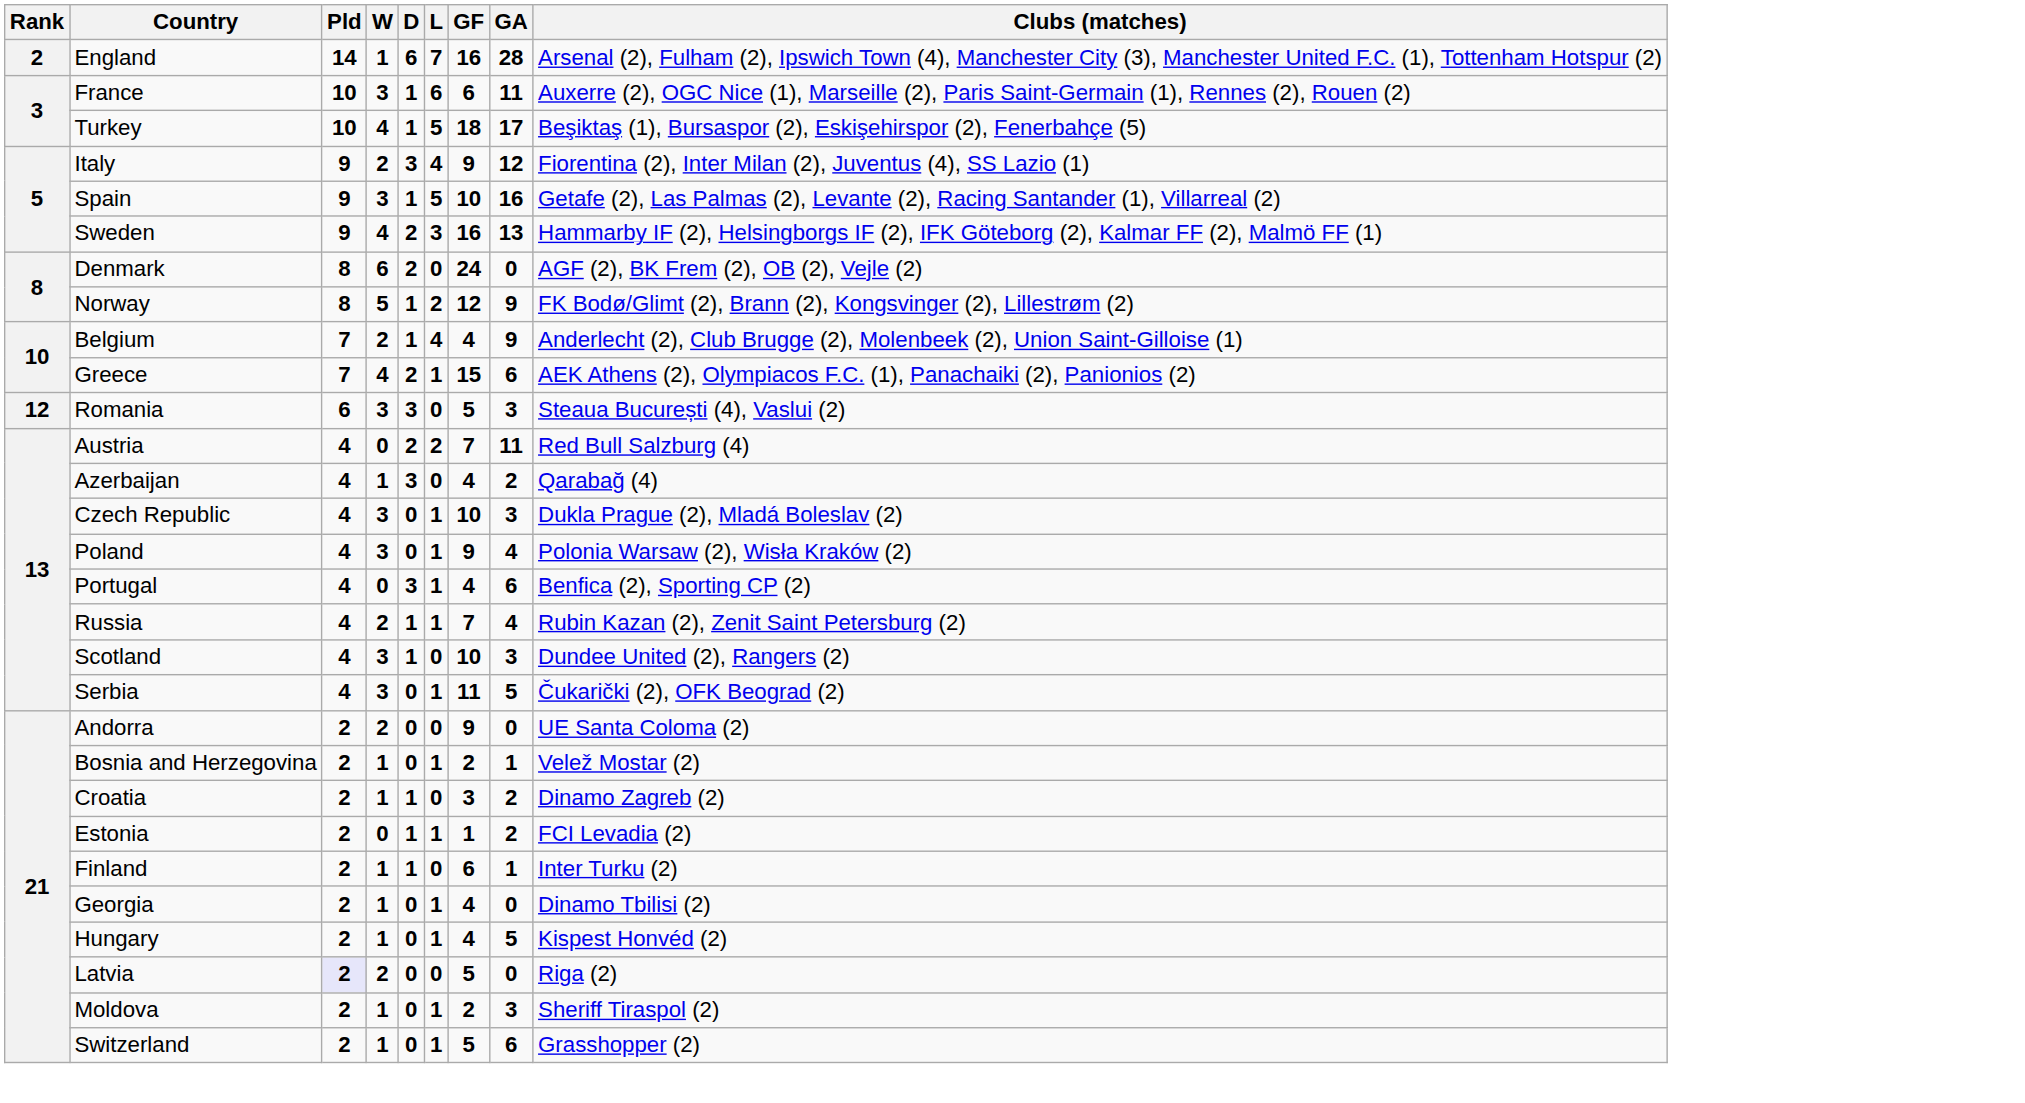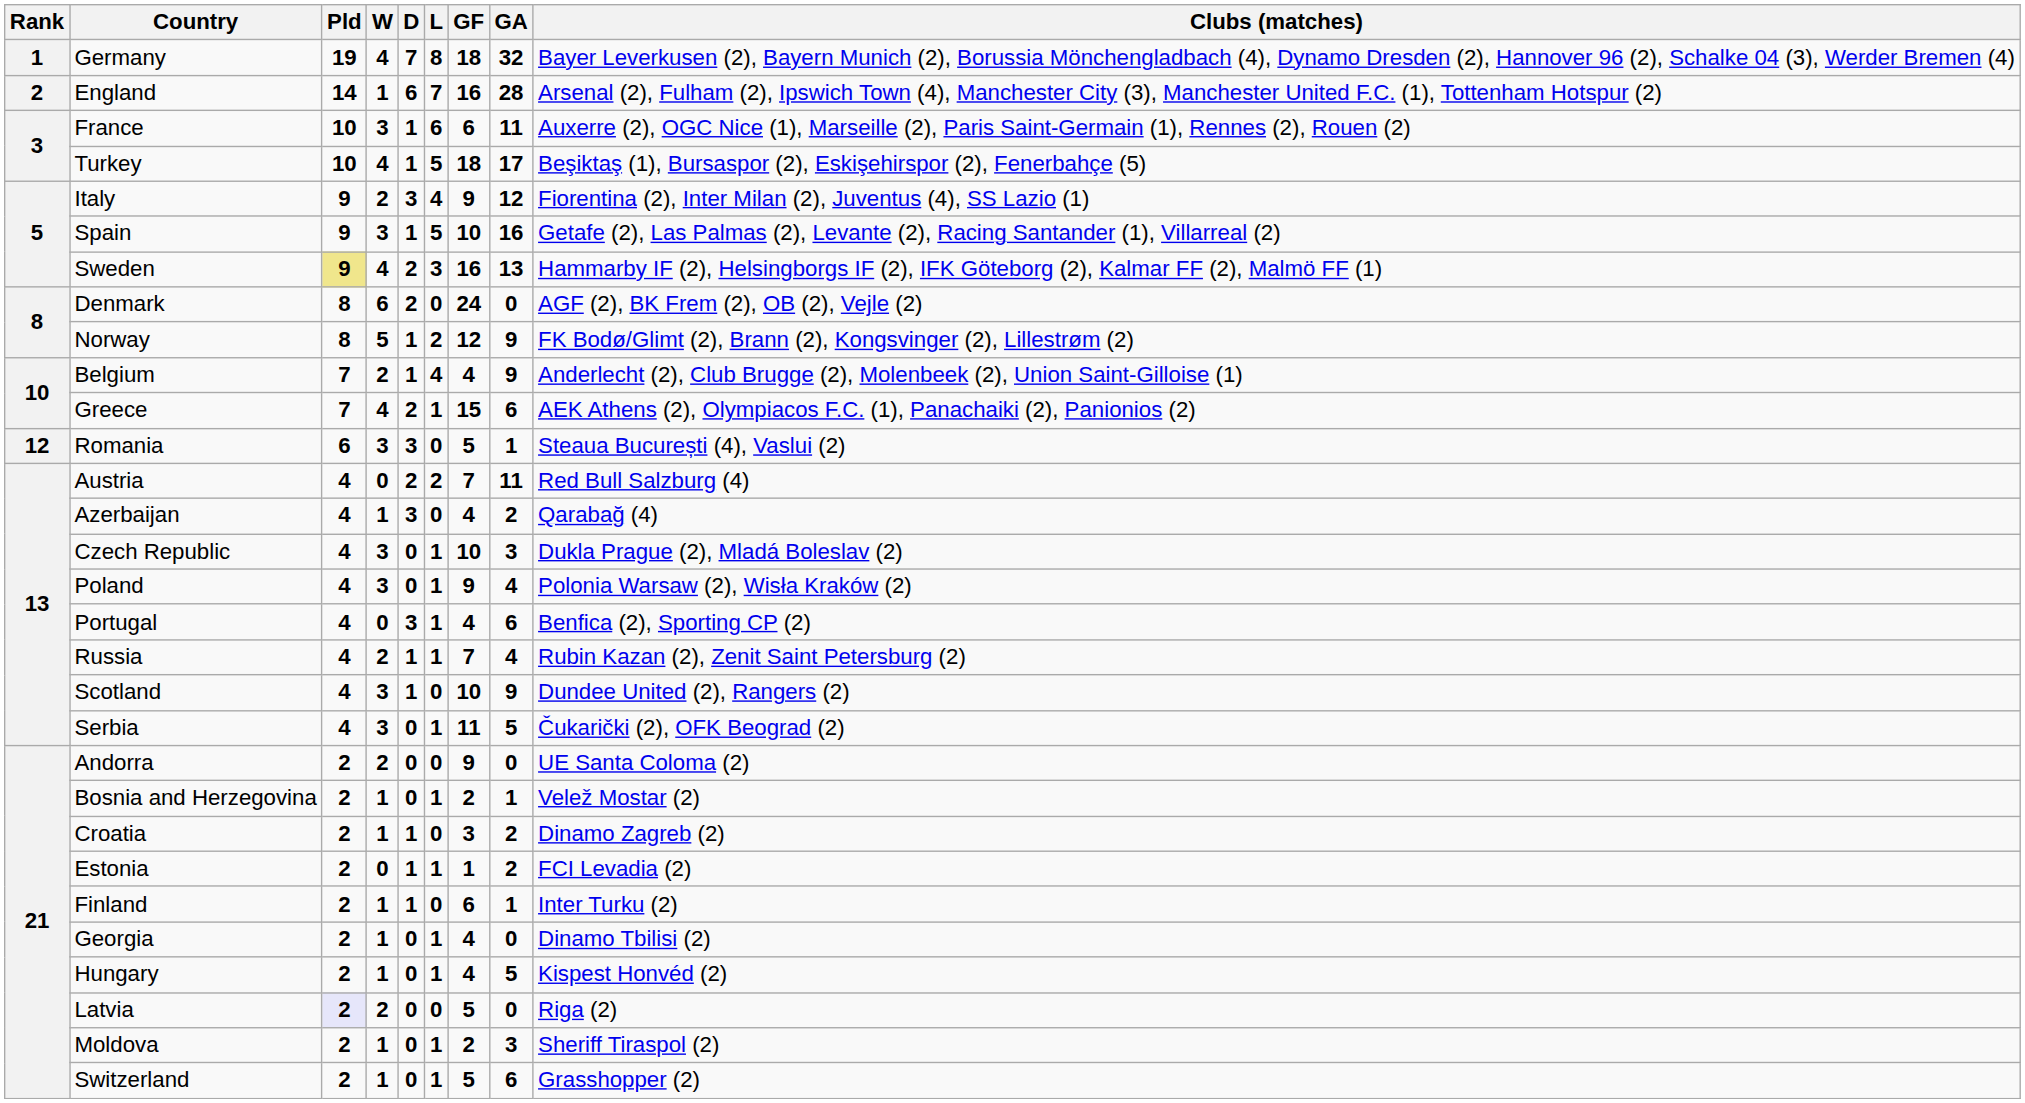 <table class="wikitable sortable" style="text-align: center">
 <tr>
 <th><strong>Rank</strong></th>
 <th><strong>Country</strong></th>
 <th><strong>Pld</strong></th>
 <th><strong>W</strong></th>
 <th><strong>D</strong></th>
 <th><strong>L</strong></th>
 <th><strong>GF</strong></th>
 <th><strong>GA</strong></th>
 <th><strong>Clubs (matches)</strong></th>
+</tr>
+<tr>
+<th>1</th>
+<td align=left> Germany</td>
+<td><strong>19</strong></td>
+<td><strong>4</strong></td>
+<td><strong>7</strong></td>
+<td><strong>8</strong></td>
+<td><strong>18</strong></td>
+<td><strong>32</strong></td>
+<td align=left><a href='#'>Bayer Leverkusen</a> (2), <a href='#'>Bayern Munich</a> (2), <a href='#'>Borussia Mönchengladbach</a> (4), <a href='#'>Dynamo Dresden</a> (2), <a href='#'>Hannover 96</a> (2), <a href='#'>Schalke 04</a> (3), <a href='#'>Werder Bremen</a> (4)</td>
 </tr>
 <tr>
 <th>2</th>
 <td align=left> England</td>
 <td><strong>14</strong></td>
 <td><strong>1</strong></td>
 <td><strong>6</strong></td>
 <td><strong>7</strong></td>
 <td><strong>16</strong></td>
 <td><strong>28</strong></td>
 <td align=left><a href='#'>Arsenal</a> (2), <a href='#'>Fulham</a> (2), <a href='#'>Ipswich Town</a> (4), <a href='#'>Manchester City</a> (3), <a href='#'>Manchester United F.C.</a> (1), <a href='#'>Tottenham Hotspur</a> (2)</td>
 </tr>
 <tr>
 <th rowspan=2>3</th>
 <td align=left> France</td>
 <td><strong>10</strong></td>
 <td><strong>3</strong></td>
 <td><strong>1</strong></td>
 <td><strong>6</strong></td>
 <td><strong>6</strong></td>
 <td><strong>11</strong></td>
 <td align=left><a href='#'>Auxerre</a> (2), <a href='#'>OGC Nice</a> (1), <a href='#'>Marseille</a> (2), <a href='#'>Paris Saint-Germain</a> (1), <a href='#'>Rennes</a> (2), <a href='#'>Rouen</a> (2)</td>
 </tr>
 <tr>
 <td align=left> Turkey</td>
 <td><strong>10</strong></td>
 <td><strong>4</strong></td>
 <td><strong>1</strong></td>
 <td><strong>5</strong></td>
 <td><strong>18</strong></td>
 <td><strong>17</strong></td>
 <td align=left><a href='#'>Beşiktaş</a> (1), <a href='#'>Bursaspor</a> (2), <a href='#'>Eskişehirspor</a> (2), <a href='#'>Fenerbahçe</a> (5)</td>
 </tr>
 <tr>
 <th rowspan=3>5</th>
 <td align=left> Italy</td>
 <td><strong>9</strong></td>
 <td><strong>2</strong></td>
 <td><strong>3</strong></td>
 <td><strong>4</strong></td>
 <td><strong>9</strong></td>
 <td><strong>12</strong></td>
 <td align=left><a href='#'>Fiorentina</a> (2), <a href='#'>Inter Milan</a> (2), <a href='#'>Juventus</a> (4), <a href='#'>SS Lazio</a> (1)</td>
 </tr>
 <tr>
 <td align=left> Spain</td>
 <td><strong>9</strong></td>
 <td><strong>3</strong></td>
 <td><strong>1</strong></td>
 <td><strong>5</strong></td>
 <td><strong>10</strong></td>
 <td><strong>16</strong></td>
 <td align=left><a href='#'>Getafe</a> (2), <a href='#'>Las Palmas</a> (2), <a href='#'>Levante</a> (2), <a href='#'>Racing Santander</a> (1), <a href='#'>Villarreal</a> (2)</td>
 </tr>
 <tr>
 <td align=left> Sweden</td>
-<td><strong>9</strong></td>
+<td style="background: khaki;"><strong>9</strong></td>
 <td><strong>4</strong></td>
 <td><strong>2</strong></td>
 <td><strong>3</strong></td>
 <td><strong>16</strong></td>
 <td><strong>13</strong></td>
 <td align=left><a href='#'>Hammarby IF</a> (2), <a href='#'>Helsingborgs IF</a> (2), <a href='#'>IFK Göteborg</a> (2), <a href='#'>Kalmar FF</a> (2), <a href='#'>Malmö FF</a> (1)</td>
 </tr>
 <tr>
 <th rowspan=2><strong>8</strong></th>
 <td align=left> Denmark</td>
 <td><strong>8</strong></td>
 <td><strong>6</strong></td>
 <td><strong>2</strong></td>
 <td><strong>0</strong></td>
 <td><strong>24</strong></td>
 <td><strong>0</strong></td>
 <td align=left><a href='#'>AGF</a> (2), <a href='#'>BK Frem</a> (2), <a href='#'>OB</a> (2), <a href='#'>Vejle</a> (2)</td>
 </tr>
 <tr>
 <td align=left> Norway</td>
 <td><strong>8</strong></td>
 <td><strong>5</strong></td>
 <td><strong>1</strong></td>
 <td><strong>2</strong></td>
 <td><strong>12</strong></td>
 <td><strong>9</strong></td>
 <td align=left><a href='#'>FK Bodø/Glimt</a> (2), <a href='#'>Brann</a> (2), <a href='#'>Kongsvinger</a> (2), <a href='#'>Lillestrøm</a> (2)</td>
 </tr>
 <tr>
 <th rowspan=2>10</th>
 <td align=left> Belgium</td>
 <td><strong>7</strong></td>
 <td><strong>2</strong></td>
 <td><strong>1</strong></td>
 <td><strong>4</strong></td>
 <td><strong>4</strong></td>
 <td><strong>9</strong></td>
 <td align=left><a href='#'>Anderlecht</a> (2), <a href='#'>Club Brugge</a> (2), <a href='#'>Molenbeek</a> (2), <a href='#'>Union Saint-Gilloise</a> (1)</td>
 </tr>
 <tr>
 <td align=left> Greece</td>
 <td><strong>7</strong></td>
 <td><strong>4</strong></td>
 <td><strong>2</strong></td>
 <td><strong>1</strong></td>
 <td><strong>15</strong></td>
 <td><strong>6</strong></td>
 <td align=left><a href='#'>AEK Athens</a> (2), <a href='#'>Olympiacos F.C.</a> (1), <a href='#'>Panachaiki</a> (2), <a href='#'>Panionios</a> (2)</td>
 </tr>
 <tr>
 <th>12</th>
 <td align=left> Romania</td>
 <td><strong>6</strong></td>
 <td><strong>3</strong></td>
 <td><strong>3</strong></td>
 <td><strong>0</strong></td>
 <td><strong>5</strong></td>
-<td><strong>3</strong></td>
+<td><strong>1</strong></td>
 <td align=left><a href='#'>Steaua București</a> (4), <a href='#'>Vaslui</a> (2)</td>
 </tr>
 <tr>
 <th rowspan=8>13</th>
 <td align=left> Austria</td>
 <td><strong>4</strong></td>
 <td><strong>0</strong></td>
 <td><strong>2</strong></td>
 <td><strong>2</strong></td>
 <td><strong>7</strong></td>
 <td><strong>11</strong></td>
 <td align=left><a href='#'>Red Bull Salzburg</a> (4)</td>
 </tr>
 <tr>
 <td align=left> Azerbaijan</td>
 <td><strong>4</strong></td>
 <td><strong>1</strong></td>
 <td><strong>3</strong></td>
 <td><strong>0</strong></td>
 <td><strong>4</strong></td>
 <td><strong>2</strong></td>
 <td align=left><a href='#'>Qarabağ</a> (4)</td>
 </tr>
 <tr>
 <td align=left> Czech Republic</td>
 <td><strong>4</strong></td>
 <td><strong>3</strong></td>
 <td><strong>0</strong></td>
 <td><strong>1</strong></td>
 <td><strong>10</strong></td>
 <td><strong>3</strong></td>
 <td align=left><a href='#'>Dukla Prague</a> (2), <a href='#'>Mladá Boleslav</a> (2)</td>
 </tr>
 <tr>
 <td align=left> Poland</td>
 <td><strong>4</strong></td>
 <td><strong>3</strong></td>
 <td><strong>0</strong></td>
 <td><strong>1</strong></td>
 <td><strong>9</strong></td>
 <td><strong>4</strong></td>
 <td align=left><a href='#'>Polonia Warsaw</a> (2), <a href='#'>Wisła Kraków</a> (2)</td>
 </tr>
 <tr>
 <td align=left> Portugal</td>
 <td><strong>4</strong></td>
 <td><strong>0</strong></td>
 <td><strong>3</strong></td>
 <td><strong>1</strong></td>
 <td><strong>4</strong></td>
 <td><strong>6</strong></td>
 <td align=left><a href='#'>Benfica</a> (2), <a href='#'>Sporting CP</a> (2)</td>
 </tr>
 <tr>
 <td align=left> Russia</td>
 <td><strong>4</strong></td>
 <td><strong>2</strong></td>
 <td><strong>1</strong></td>
 <td><strong>1</strong></td>
 <td><strong>7</strong></td>
 <td><strong>4</strong></td>
 <td align=left><a href='#'>Rubin Kazan</a> (2), <a href='#'>Zenit Saint Petersburg</a> (2)</td>
 </tr>
 <tr>
 <td align=left> Scotland</td>
 <td><strong>4</strong></td>
 <td><strong>3</strong></td>
 <td><strong>1</strong></td>
 <td><strong>0</strong></td>
 <td><strong>10</strong></td>
-<td><strong>3</strong></td>
+<td><strong>9</strong></td>
 <td align=left><a href='#'>Dundee United</a> (2), <a href='#'>Rangers</a> (2)</td>
 </tr>
 <tr>
 <td align=left> Serbia</td>
 <td><strong>4</strong></td>
 <td><strong>3</strong></td>
 <td><strong>0</strong></td>
 <td><strong>1</strong></td>
 <td><strong>11</strong></td>
 <td><strong>5</strong></td>
 <td align=left><a href='#'>Čukarički</a> (2), <a href='#'>OFK Beograd</a> (2)</td>
 </tr>
 <tr>
 <th rowspan=10>21</th>
 <td align=left> Andorra</td>
 <td><strong>2</strong></td>
 <td><strong>2</strong></td>
 <td><strong>0</strong></td>
 <td><strong>0</strong></td>
 <td><strong>9</strong></td>
 <td><strong>0</strong></td>
 <td align=left><a href='#'>UE Santa Coloma</a> (2)</td>
 </tr>
 <tr>
 <td align=left> Bosnia and Herzegovina</td>
 <td><strong>2</strong></td>
 <td><strong>1</strong></td>
 <td><strong>0</strong></td>
 <td><strong>1</strong></td>
 <td><strong>2</strong></td>
 <td><strong>1</strong></td>
 <td align=left><a href='#'>Velež Mostar</a> (2)</td>
 </tr>
 <tr>
 <td align=left> Croatia</td>
 <td><strong>2</strong></td>
 <td><strong>1</strong></td>
 <td><strong>1</strong></td>
 <td><strong>0</strong></td>
 <td><strong>3</strong></td>
 <td><strong>2</strong></td>
 <td align=left><a href='#'>Dinamo Zagreb</a> (2)</td>
 </tr>
 <tr>
 <td align=left> Estonia</td>
 <td><strong>2</strong></td>
 <td><strong>0</strong></td>
 <td><strong>1</strong></td>
 <td><strong>1</strong></td>
 <td><strong>1</strong></td>
 <td><strong>2</strong></td>
 <td align=left><a href='#'>FCI Levadia</a> (2)</td>
 </tr>
 <tr>
 <td align=left> Finland</td>
 <td><strong>2</strong></td>
 <td><strong>1</strong></td>
 <td><strong>1</strong></td>
 <td><strong>0</strong></td>
 <td><strong>6</strong></td>
 <td><strong>1</strong></td>
 <td align=left><a href='#'>Inter Turku</a> (2)</td>
 </tr>
 <tr>
 <td align=left> Georgia</td>
 <td><strong>2</strong></td>
 <td><strong>1</strong></td>
 <td><strong>0</strong></td>
 <td><strong>1</strong></td>
 <td><strong>4</strong></td>
 <td><strong>0</strong></td>
 <td align=left><a href='#'>Dinamo Tbilisi</a> (2)</td>
 </tr>
 <tr>
 <td align=left> Hungary</td>
 <td><strong>2</strong></td>
 <td><strong>1</strong></td>
 <td><strong>0</strong></td>
 <td><strong>1</strong></td>
 <td><strong>4</strong></td>
 <td><strong>5</strong></td>
 <td align=left><a href='#'>Kispest Honvéd</a> (2)</td>
 </tr>
 <tr>
 <td align=left> Latvia</td>
 <td style="background: lavender;"><strong>2</strong></td>
 <td><strong>2</strong></td>
 <td><strong>0</strong></td>
 <td><strong>0</strong></td>
 <td><strong>5</strong></td>
 <td><strong>0</strong></td>
 <td align=left><a href='#'>Riga</a> (2)</td>
 </tr>
 <tr>
 <td align=left> Moldova</td>
 <td><strong>2</strong></td>
 <td><strong>1</strong></td>
 <td><strong>0</strong></td>
 <td><strong>1</strong></td>
 <td><strong>2</strong></td>
 <td><strong>3</strong></td>
 <td align=left><a href='#'>Sheriff Tiraspol</a> (2)</td>
 </tr>
 <tr>
 <td align=left> Switzerland</td>
 <td><strong>2</strong></td>
 <td><strong>1</strong></td>
 <td><strong>0</strong></td>
 <td><strong>1</strong></td>
 <td><strong>5</strong></td>
 <td><strong>6</strong></td>
 <td align=left><a href='#'>Grasshopper</a> (2)</td>
 </tr>
 </table>
